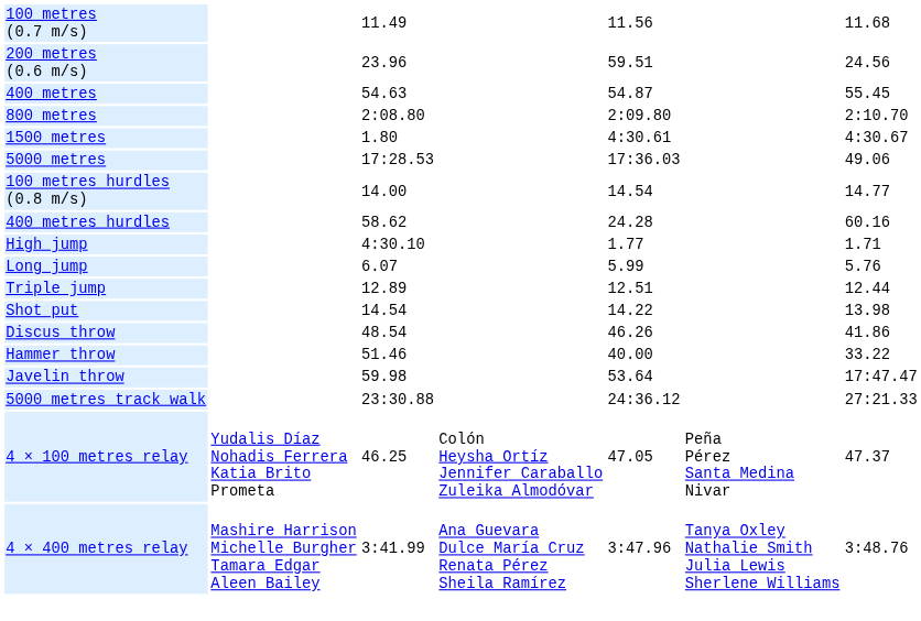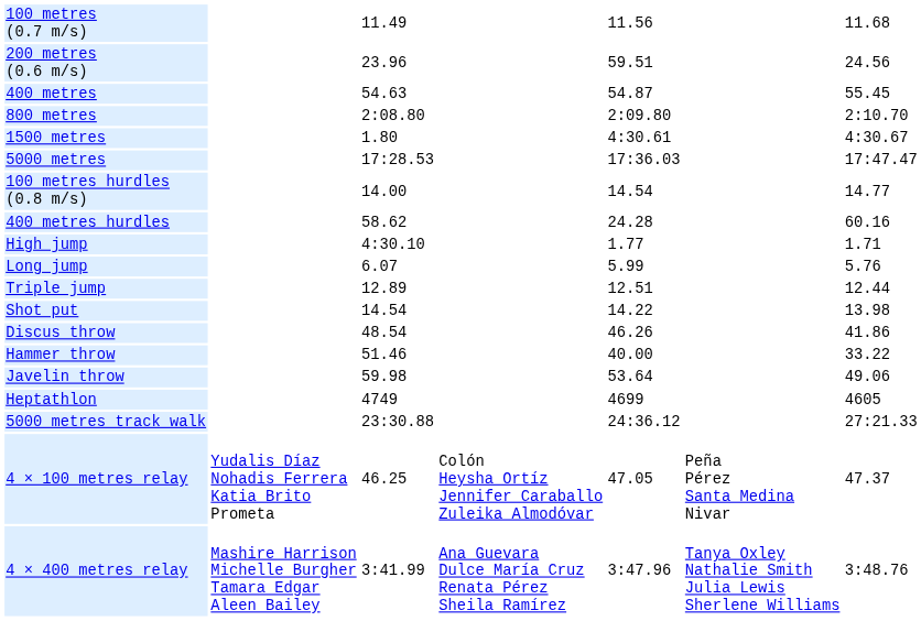 <table>
 <tr>
 <td bgcolor = DDEEFF><a href='#'>100 metres</a> <br> (0.7 m/s)</td>
 <td></td>
 <td>11.49</td>
 <td></td>
 <td>11.56</td>
 <td></td>
 <td>11.68</td>
 </tr>
 <tr>
 <td bgcolor = DDEEFF><a href='#'>200 metres</a> <br> (0.6 m/s)</td>
 <td></td>
 <td>23.96</td>
 <td></td>
 <td>59.51</td>
 <td></td>
 <td>24.56</td>
 </tr>
 <tr>
 <td bgcolor = DDEEFF><a href='#'>400 metres</a></td>
 <td></td>
 <td>54.63</td>
 <td></td>
 <td>54.87</td>
 <td></td>
 <td>55.45</td>
 </tr>
 <tr>
 <td bgcolor = DDEEFF><a href='#'>800 metres</a></td>
 <td></td>
 <td>2:08.80</td>
 <td></td>
 <td>2:09.80</td>
 <td></td>
 <td>2:10.70</td>
 </tr>
 <tr>
 <td bgcolor = DDEEFF><a href='#'>1500 metres</a></td>
 <td></td>
 <td>1.80</td>
 <td></td>
 <td>4:30.61</td>
 <td></td>
 <td>4:30.67</td>
 </tr>
 <tr>
 <td bgcolor = DDEEFF><a href='#'>5000 metres</a></td>
 <td></td>
 <td>17:28.53</td>
 <td></td>
 <td>17:36.03</td>
 <td></td>
-<td>49.06</td>
+<td>17:47.47</td>
 </tr>
 <tr>
 <td bgcolor = DDEEFF><a href='#'>100 metres hurdles</a> <br> (0.8 m/s)</td>
 <td></td>
 <td>14.00</td>
 <td></td>
 <td>14.54</td>
 <td></td>
 <td>14.77</td>
 </tr>
 <tr>
 <td bgcolor = DDEEFF><a href='#'>400 metres hurdles</a></td>
 <td></td>
 <td>58.62</td>
 <td></td>
 <td>24.28</td>
 <td></td>
 <td>60.16</td>
 </tr>
 <tr>
 <td bgcolor = DDEEFF><a href='#'>High jump</a></td>
 <td></td>
 <td>4:30.10</td>
 <td></td>
 <td>1.77</td>
 <td></td>
 <td>1.71</td>
 </tr>
 <tr>
 <td bgcolor = DDEEFF><a href='#'>Long jump</a></td>
 <td></td>
 <td>6.07</td>
 <td></td>
 <td>5.99</td>
 <td></td>
 <td>5.76</td>
 </tr>
 <tr>
 <td bgcolor = DDEEFF><a href='#'>Triple jump</a></td>
 <td></td>
 <td>12.89</td>
 <td></td>
 <td>12.51</td>
 <td></td>
 <td>12.44</td>
 </tr>
 <tr>
 <td bgcolor = DDEEFF><a href='#'>Shot put</a></td>
 <td></td>
 <td>14.54</td>
 <td></td>
 <td>14.22</td>
 <td></td>
 <td>13.98</td>
 </tr>
 <tr>
 <td bgcolor = DDEEFF><a href='#'>Discus throw</a></td>
 <td></td>
 <td>48.54</td>
 <td></td>
 <td>46.26</td>
 <td></td>
 <td>41.86</td>
 </tr>
 <tr>
 <td bgcolor = DDEEFF><a href='#'>Hammer throw</a></td>
 <td></td>
 <td>51.46</td>
 <td></td>
 <td>40.00</td>
 <td></td>
 <td>33.22</td>
 </tr>
 <tr>
 <td bgcolor = DDEEFF><a href='#'>Javelin throw</a></td>
 <td></td>
 <td>59.98</td>
 <td></td>
 <td>53.64</td>
 <td></td>
-<td>17:47.47</td>
+<td>49.06</td>
+</tr>
+<tr>
+<td bgcolor = DDEEFF><a href='#'>Heptathlon</a></td>
+<td></td>
+<td>4749</td>
+<td></td>
+<td>4699</td>
+<td></td>
+<td>4605</td>
 </tr>
 <tr>
 <td bgcolor = DDEEFF><a href='#'>5000 metres track walk</a></td>
 <td></td>
 <td>23:30.88</td>
 <td></td>
 <td>24:36.12</td>
 <td></td>
 <td>27:21.33</td>
 </tr>
 <tr>
 <td bgcolor = DDEEFF><a href='#'>4 × 100 metres relay</a></td>
 <td> <br> <a href='#'>Yudalis Díaz</a> <br> <a href='#'>Nohadis Ferrera</a> <br> <a href='#'>Katia Brito</a> <br> Prometa</td>
 <td>46.25</td>
 <td> <br> Colón <br> <a href='#'>Heysha Ortíz</a> <br> <a href='#'>Jennifer Caraballo</a> <br> <a href='#'>Zuleika Almodóvar</a></td>
 <td>47.05</td>
 <td> <br> Peña <br> Pérez <br> <a href='#'>Santa Medina</a> <br> Nivar</td>
 <td>47.37</td>
 </tr>
 <tr>
 <td bgcolor = DDEEFF><a href='#'>4 × 400 metres relay</a></td>
 <td>  <br> <a href='#'>Mashire Harrison</a> <br> <a href='#'>Michelle Burgher</a> <br> <a href='#'>Tamara Edgar</a> <br> <a href='#'>Aleen Bailey</a></td>
 <td>3:41.99</td>
 <td> <br> <a href='#'>Ana Guevara</a> <br> <a href='#'>Dulce María Cruz</a> <br> <a href='#'>Renata Pérez</a> <br> <a href='#'>Sheila Ramírez</a></td>
 <td>3:47.96</td>
 <td> <br> <a href='#'>Tanya Oxley</a> <br> <a href='#'>Nathalie Smith</a> <br> <a href='#'>Julia Lewis</a> <br> <a href='#'>Sherlene Williams</a></td>
 <td>3:48.76</td>
 </tr>
 </table>
